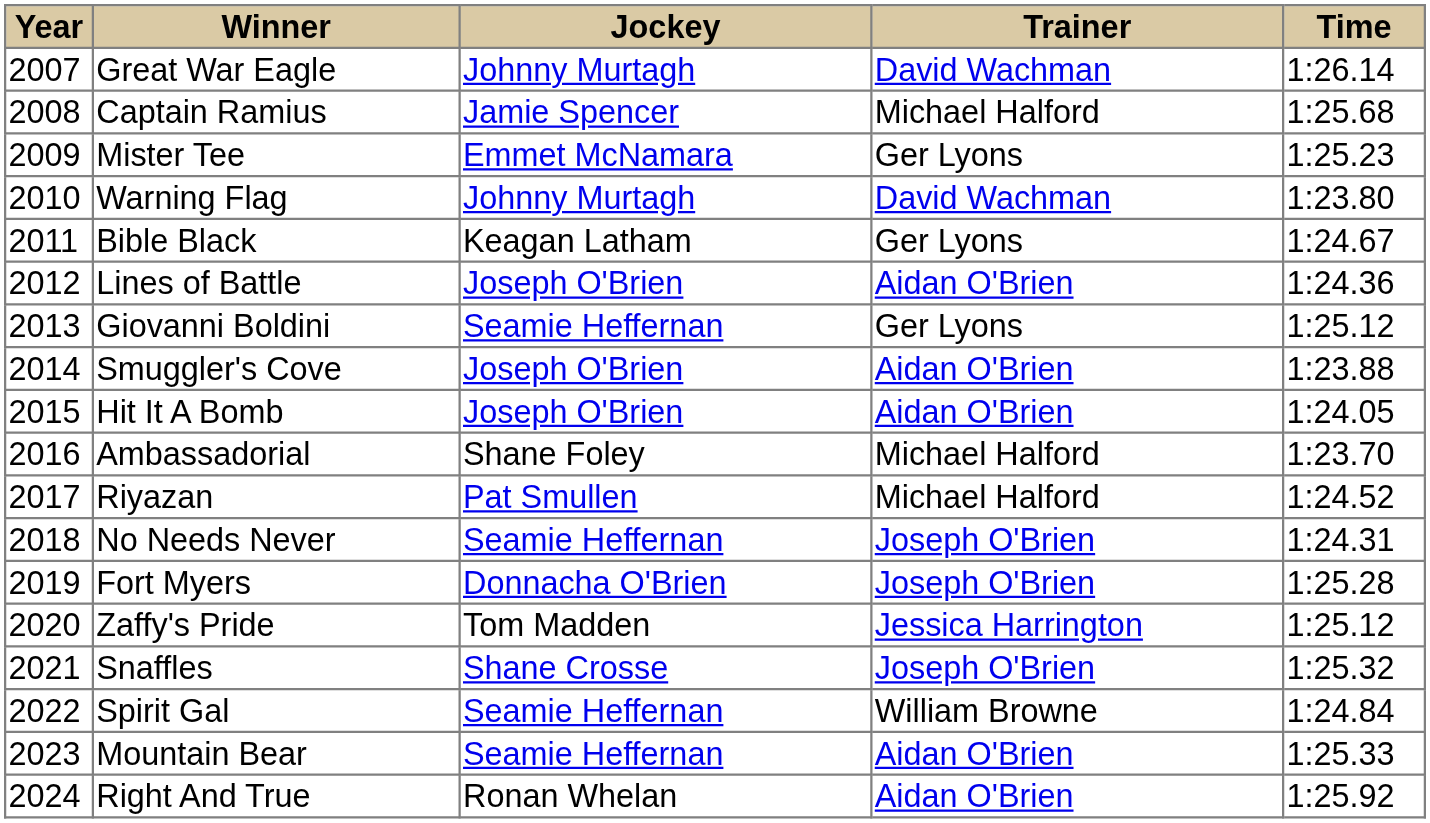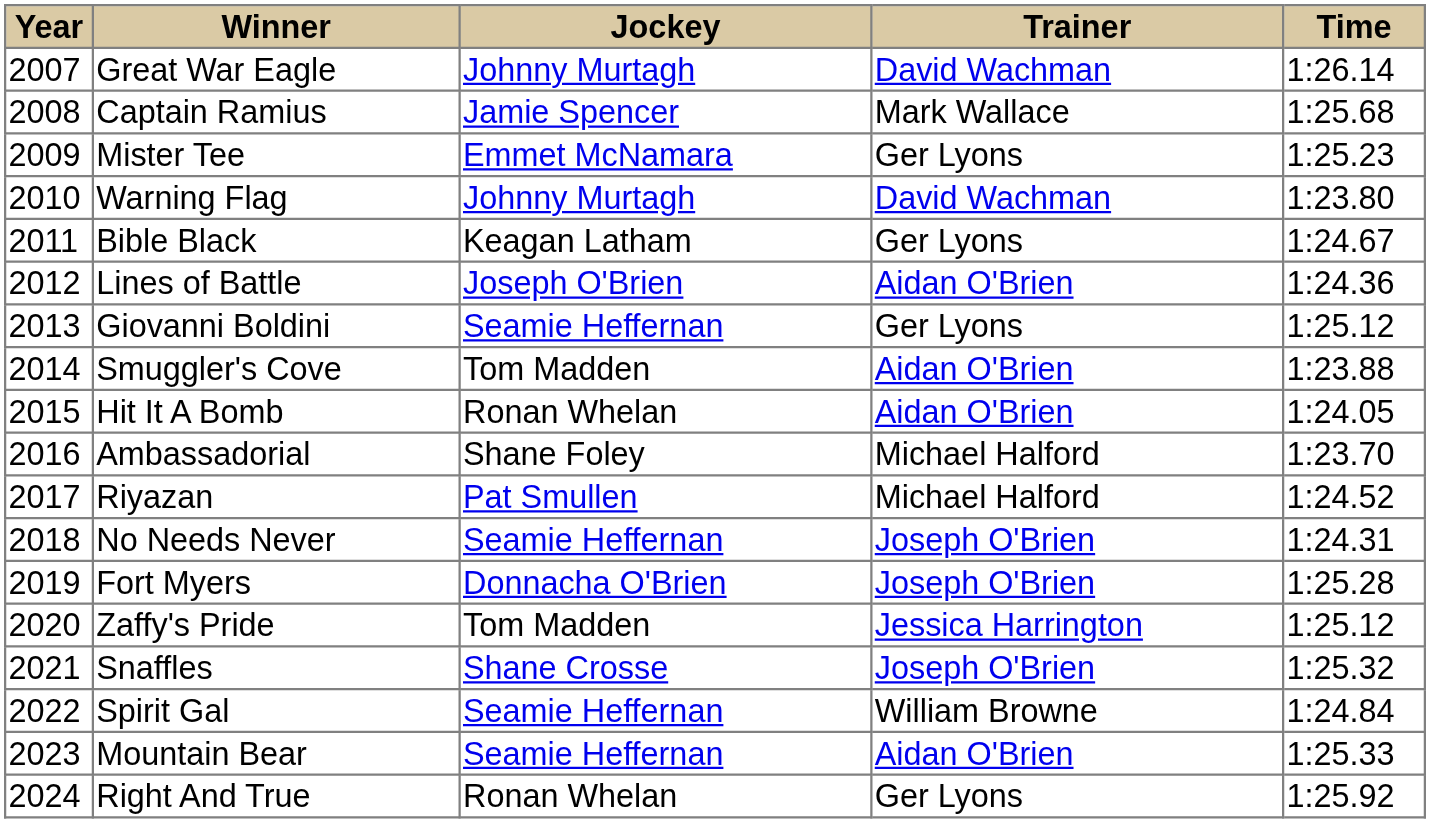 <table class = "sortable" | border="1" style="border-collapse: collapse; font-size:90%">
 <tr bgcolor="#DACAA5" align="center">
 <th style="width:36px"><strong>Year</strong></th>
 <th style="width:160px"><strong>Winner</strong></th>
 <th style="width:180px"><strong>Jockey</strong></th>
 <th style="width:180px"><strong>Trainer</strong></th>
 <th style="width:60px"><strong>Time</strong></th>
 </tr>
 <tr>
 <td>2007</td>
 <td>Great War Eagle</td>
 <td><a href='#'>Johnny Murtagh</a></td>
 <td><a href='#'>David Wachman</a></td>
 <td>1:26.14</td>
 </tr>
 <tr>
 <td>2008</td>
 <td>Captain Ramius</td>
 <td><a href='#'>Jamie Spencer</a></td>
-<td>Michael Halford</td>
+<td>Mark Wallace</td>
 <td>1:25.68</td>
 </tr>
 <tr>
 <td>2009</td>
 <td>Mister Tee</td>
 <td><a href='#'>Emmet McNamara</a></td>
 <td>Ger Lyons</td>
 <td>1:25.23</td>
 </tr>
 <tr>
 <td>2010</td>
 <td>Warning Flag</td>
 <td><a href='#'>Johnny Murtagh</a></td>
 <td><a href='#'>David Wachman</a></td>
 <td>1:23.80</td>
 </tr>
 <tr>
 <td>2011</td>
 <td>Bible Black</td>
 <td>Keagan Latham</td>
 <td>Ger Lyons</td>
 <td>1:24.67</td>
 </tr>
 <tr>
 <td>2012</td>
 <td>Lines of Battle</td>
 <td><a href='#'>Joseph O'Brien</a></td>
 <td><a href='#'>Aidan O'Brien</a></td>
 <td>1:24.36</td>
 </tr>
 <tr>
 <td>2013</td>
 <td>Giovanni Boldini</td>
 <td><a href='#'>Seamie Heffernan</a></td>
 <td>Ger Lyons</td>
 <td>1:25.12</td>
 </tr>
 <tr>
 <td>2014</td>
 <td>Smuggler's Cove</td>
-<td><a href='#'>Joseph O'Brien</a></td>
+<td>Tom Madden</td>
 <td><a href='#'>Aidan O'Brien</a></td>
 <td>1:23.88</td>
 </tr>
 <tr>
 <td>2015</td>
 <td>Hit It A Bomb</td>
-<td><a href='#'>Joseph O'Brien</a></td>
+<td>Ronan Whelan</td>
 <td><a href='#'>Aidan O'Brien</a></td>
 <td>1:24.05</td>
 </tr>
 <tr>
 <td>2016</td>
 <td>Ambassadorial</td>
 <td>Shane Foley</td>
 <td>Michael Halford</td>
 <td>1:23.70</td>
 </tr>
 <tr>
 <td>2017</td>
 <td>Riyazan</td>
 <td><a href='#'>Pat Smullen</a></td>
 <td>Michael Halford</td>
 <td>1:24.52</td>
 </tr>
 <tr>
 <td>2018</td>
 <td>No Needs Never</td>
 <td><a href='#'>Seamie Heffernan</a></td>
 <td><a href='#'>Joseph O'Brien</a></td>
 <td>1:24.31</td>
 </tr>
 <tr>
 <td>2019</td>
 <td>Fort Myers</td>
 <td><a href='#'>Donnacha O'Brien</a></td>
 <td><a href='#'>Joseph O'Brien</a></td>
 <td>1:25.28</td>
 </tr>
 <tr>
 <td>2020</td>
 <td>Zaffy's Pride</td>
 <td>Tom Madden</td>
 <td><a href='#'>Jessica Harrington</a></td>
 <td>1:25.12</td>
 </tr>
 <tr>
 <td>2021</td>
 <td>Snaffles</td>
 <td><a href='#'>Shane Crosse</a></td>
 <td><a href='#'>Joseph O'Brien</a></td>
 <td>1:25.32</td>
 </tr>
 <tr>
 <td>2022</td>
 <td>Spirit Gal</td>
 <td><a href='#'>Seamie Heffernan</a></td>
 <td>William Browne</td>
 <td>1:24.84</td>
 </tr>
 <tr>
 <td>2023</td>
 <td>Mountain Bear</td>
 <td><a href='#'>Seamie Heffernan</a></td>
 <td><a href='#'>Aidan O'Brien</a></td>
 <td>1:25.33</td>
 </tr>
 <tr>
 <td>2024</td>
 <td>Right And True</td>
 <td>Ronan Whelan</td>
-<td><a href='#'>Aidan O'Brien</a></td>
+<td>Ger Lyons</td>
 <td>1:25.92</td>
 </tr>
 </table>
